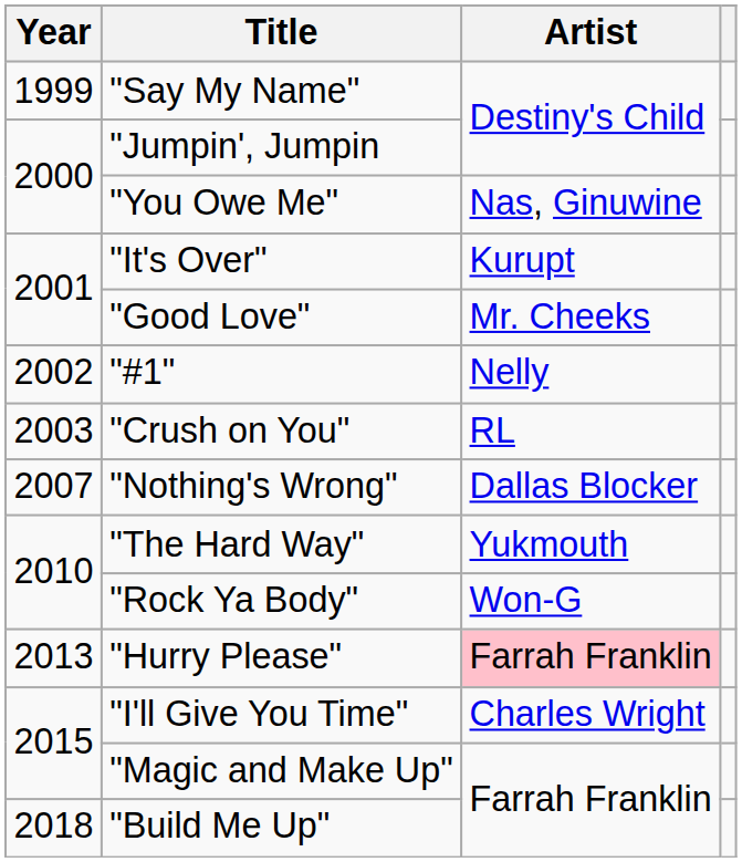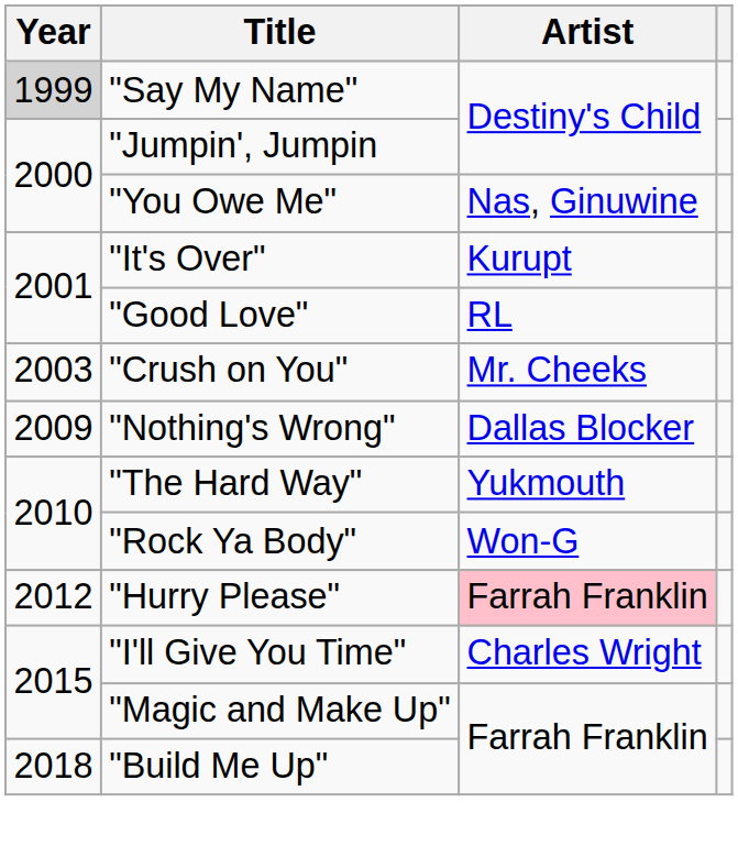 <table class="wikitable sortable">
 <tr>
 <th>Year</th>
 <th>Title</th>
 <th>Artist</th>
 <th></th>
 </tr>
 <tr>
-<td>1999</td>
+<td style="background: lightgrey;">1999</td>
 <td>"Say My Name"</td>
 <td rowspan="2"><a href='#'>Destiny's Child</a></td>
 <td></td>
 </tr>
 <tr>
 <td rowspan="2">2000</td>
 <td>"Jumpin', Jumpin</td>
 <td></td>
 </tr>
 <tr>
 <td>"You Owe Me"</td>
 <td><a href='#'>Nas</a>, <a href='#'>Ginuwine</a></td>
 <td></td>
 </tr>
 <tr>
 <td rowspan="2">2001</td>
 <td>"It's Over"</td>
 <td><a href='#'>Kurupt</a></td>
 <td></td>
 </tr>
 <tr>
 <td>"Good Love"</td>
-<td><a href='#'>Mr. Cheeks</a></td>
-<td></td>
-</tr>
-<tr>
-<td>2002</td>
-<td>"#1"</td>
-<td><a href='#'>Nelly</a></td>
+<td><a href='#'>RL</a></td>
 <td></td>
 </tr>
 <tr>
 <td>2003</td>
 <td>"Crush on You"</td>
-<td><a href='#'>RL</a></td>
+<td><a href='#'>Mr. Cheeks</a></td>
 <td></td>
 </tr>
 <tr>
-<td>2007</td>
+<td>2009</td>
 <td>"Nothing's Wrong"</td>
 <td><a href='#'>Dallas Blocker</a></td>
 <td></td>
 </tr>
 <tr>
 <td rowspan="2">2010</td>
 <td>"The Hard Way"</td>
 <td><a href='#'>Yukmouth</a></td>
 <td></td>
 </tr>
 <tr>
 <td>"Rock Ya Body"</td>
 <td><a href='#'>Won-G</a></td>
 <td></td>
 </tr>
 <tr>
-<td>2013</td>
+<td>2012</td>
 <td>"Hurry Please"</td>
 <td style="background: pink;">Farrah Franklin</td>
 <td></td>
 </tr>
 <tr>
 <td rowspan="2">2015</td>
 <td>"I'll Give You Time"</td>
 <td><a href='#'>Charles Wright</a></td>
 <td></td>
 </tr>
 <tr>
 <td>"Magic and Make Up"</td>
 <td rowspan="2">Farrah Franklin</td>
 <td></td>
 </tr>
 <tr>
 <td>2018</td>
 <td>"Build Me Up"</td>
 <td></td>
 </tr>
 </table>
